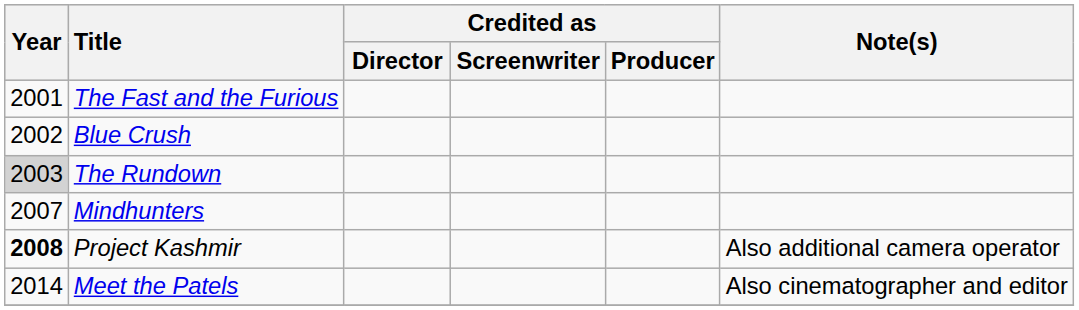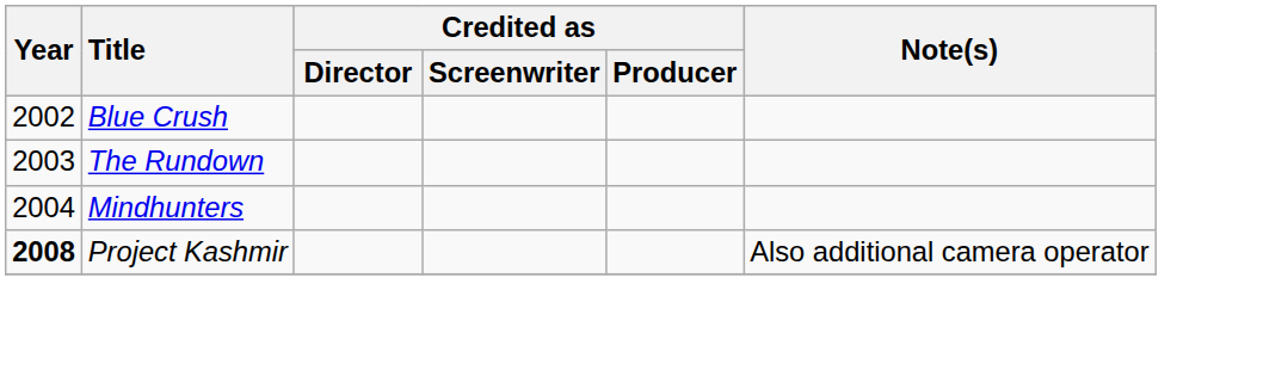 <table class="wikitable">
 <tr style="background:#ccc; text-align:center;">
 <th rowspan="2" style="width:33px;">Year</th>
 <th rowspan="2" style="text-align:left;">Title</th>
 <th colspan="3">Credited as</th>
 <th rowspan="2">Note(s)</th>
 </tr>
 <tr>
 <th width="65">Director</th>
 <th width="65">Screenwriter</th>
 <th width="65">Producer</th>
 </tr>
 <tr>
-<td>2001</td>
-<td><em><a href='#'>The Fast and the Furious</a></em></td>
-<td></td>
-<td></td>
-<td></td>
-<td></td>
-</tr>
-<tr>
 <td>2002</td>
 <td><em><a href='#'>Blue Crush</a></em></td>
 <td></td>
 <td></td>
 <td></td>
 <td></td>
 </tr>
 <tr>
-<td style="background: lightgrey;">2003</td>
+<td>2003</td>
 <td><em><a href='#'>The Rundown</a></em></td>
 <td></td>
 <td></td>
 <td></td>
 <td></td>
 </tr>
 <tr>
-<td>2007</td>
+<td>2004</td>
 <td><em><a href='#'>Mindhunters</a></em></td>
 <td></td>
 <td></td>
 <td></td>
 <td></td>
 </tr>
 <tr>
 <td><strong>2008</strong></td>
 <td><em>Project Kashmir</em></td>
 <td></td>
 <td></td>
 <td></td>
 <td>Also additional camera operator</td>
 </tr>
 <tr>
-<td>2014</td>
-<td><em><a href='#'>Meet the Patels</a></em></td>
-<td></td>
-<td></td>
-<td></td>
-<td>Also cinematographer and editor</td>
-</tr>
-<tr>
 </tr>
 </table>
